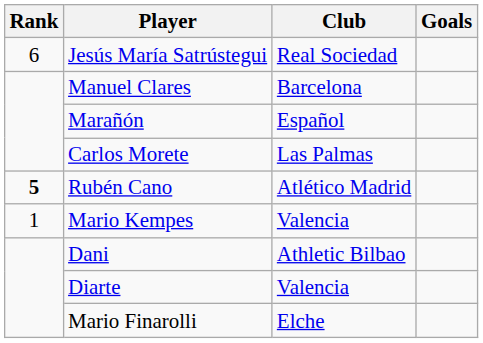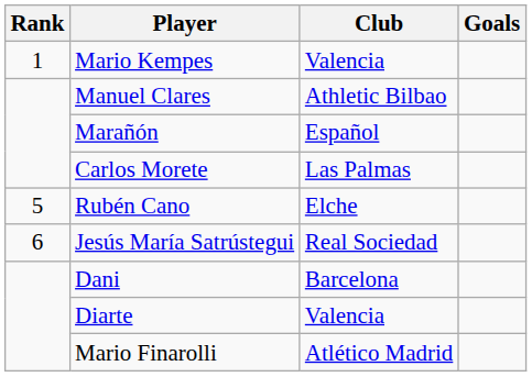 <table class="wikitable">
 <tr>
 <th>Rank</th>
 <th>Player</th>
 <th>Club</th>
 <th>Goals</th>
 </tr>
 <tr>
-<td align="center">6</td>
-<td> <a href='#'>Jesús María Satrústegui</a></td>
-<td><a href='#'>Real Sociedad</a></td>
+<td align="center">1</td>
+<td> <a href='#'>Mario Kempes</a></td>
+<td><a href='#'>Valencia</a></td>
 <td></td>
 </tr>
 <tr>
 <td rowspan="3"></td>
 <td> <a href='#'>Manuel Clares</a></td>
-<td><a href='#'>Barcelona</a></td>
+<td><a href='#'>Athletic Bilbao</a></td>
 <td></td>
 </tr>
 <tr>
 <td> <a href='#'>Marañón</a></td>
 <td><a href='#'>Español</a></td>
 <td></td>
 </tr>
 <tr>
 <td> <a href='#'>Carlos Morete</a></td>
 <td><a href='#'>Las Palmas</a></td>
 <td></td>
 </tr>
 <tr>
-<td align="center"><strong>5</strong></td>
+<td align="center">5</td>
 <td> <a href='#'>Rubén Cano</a></td>
-<td><a href='#'>Atlético Madrid</a></td>
+<td><a href='#'>Elche</a></td>
 <td></td>
 </tr>
 <tr>
-<td align="center">1</td>
-<td> <a href='#'>Mario Kempes</a></td>
-<td><a href='#'>Valencia</a></td>
+<td align="center">6</td>
+<td> <a href='#'>Jesús María Satrústegui</a></td>
+<td><a href='#'>Real Sociedad</a></td>
 <td></td>
 </tr>
 <tr>
 <td rowspan="3"></td>
 <td> <a href='#'>Dani</a></td>
-<td><a href='#'>Athletic Bilbao</a></td>
+<td><a href='#'>Barcelona</a></td>
 <td></td>
 </tr>
 <tr>
 <td> <a href='#'>Diarte</a></td>
 <td><a href='#'>Valencia</a></td>
 <td></td>
 </tr>
 <tr>
 <td> Mario Finarolli</td>
-<td><a href='#'>Elche</a></td>
+<td><a href='#'>Atlético Madrid</a></td>
 <td></td>
 </tr>
 </table>
